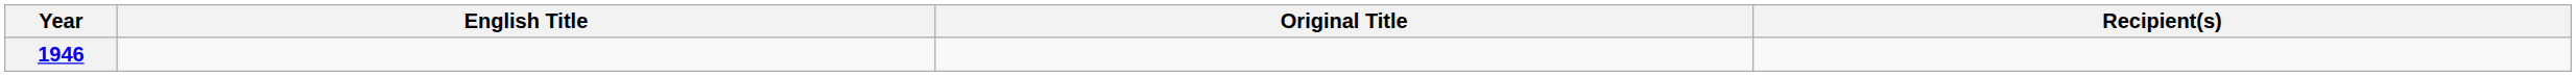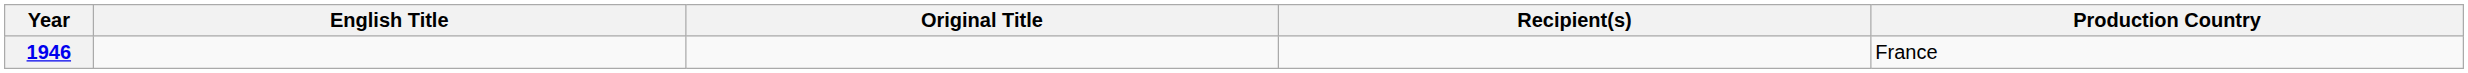 <table class="wikitable plainrowheaders">
 <tr>
 <th scope="col" style="width:1%;">Year</th>
 <th scope="col" style="width:10%;">English Title</th>
 <th scope="col" style="width:10%;">Original Title</th>
 <th scope="col" style="width:10%;">Recipient(s)</th>
+<th scope="col" style="width:10%;" class="unsortable" scope="col">Production Country</th>
 </tr>
 <tr>
 <th style="text-align:center;"><a href='#'>1946</a></th>
 <td></td>
 <td></td>
 <td></td>
+<td>France</td>
 </tr>
 </table>
